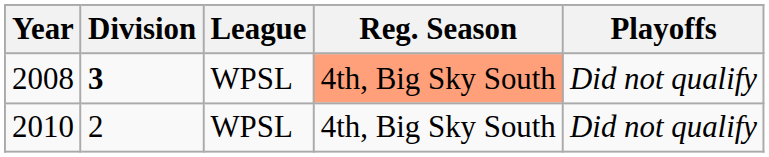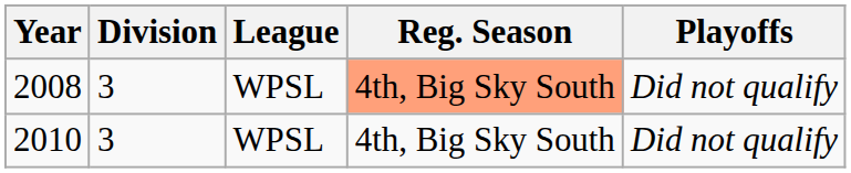 <table class="wikitable">
 <tr>
 <th>Year</th>
 <th>Division</th>
 <th>League</th>
 <th>Reg. Season</th>
 <th>Playoffs</th>
 </tr>
 <tr>
 <td>2008</td>
-<td><strong>3</strong></td>
+<td>3</td>
 <td>WPSL</td>
 <td style="background: lightsalmon;">4th, Big Sky South</td>
 <td><em>Did not qualify</em></td>
 </tr>
 <tr>
 <td>2010</td>
-<td>2</td>
+<td>3</td>
 <td>WPSL</td>
 <td>4th, Big Sky South</td>
 <td><em>Did not qualify</em></td>
 </tr>
 </table>
